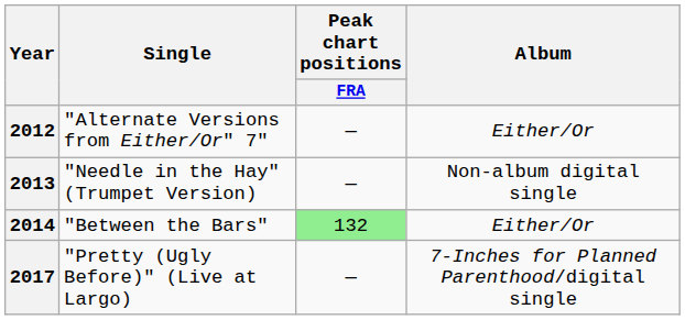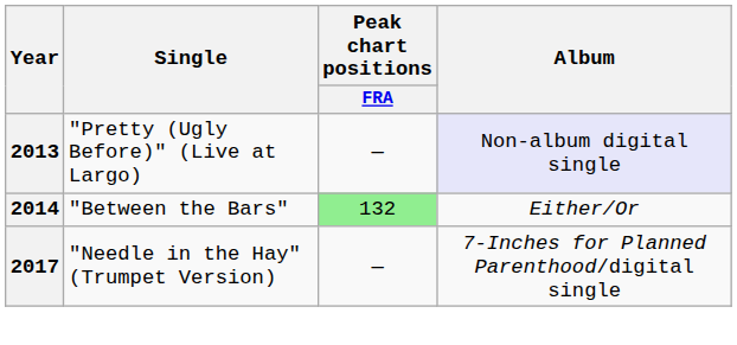 <table class="wikitable plainrowheaders" style="text-align:left; ">
 <tr>
 <th rowspan="2" scope="col" style="width:2em; ">Year</th>
 <th rowspan="2" scope="col" style="width:12em; ">Single</th>
 <th scope="col">Peak chart positions</th>
 <th rowspan="2" scope="col" style="width:14em; ">Album</th>
 </tr>
 <tr>
 <th style="width:2em; font-size:85%;"><a href='#'>FRA</a><br></th>
 </tr>
 <tr>
-<th scope="row">2012</th>
-<td>"Alternate Versions from <em>Either/Or</em>" 7"</td>
+<th scope="row">2013</th>
+<td>"Pretty (Ugly Before)" (Live at Largo)</td>
 <td style="text-align: center; ">—</td>
-<td style="text-align: center; "><em>Either/Or</em></td>
-</tr>
-<tr>
-<th scope="row">2013</th>
-<td>"Needle in the Hay" (Trumpet Version)</td>
-<td style="text-align: center; ">—</td>
-<td style="text-align: center; ">Non-album digital single</td>
+<td style="background: lavender; text-align: center; ">Non-album digital single</td>
 </tr>
 <tr>
 <th scope="row">2014</th>
 <td>"Between the Bars"</td>
 <td style="background: lightgreen; text-align: center; ">132</td>
 <td style="text-align: center; "><em>Either/Or</em></td>
 </tr>
 <tr>
 <th scope="row">2017</th>
-<td>"Pretty (Ugly Before)" (Live at Largo)</td>
+<td>"Needle in the Hay" (Trumpet Version)</td>
 <td style="text-align: center; ">—</td>
 <td style="text-align: center; "><em>7-Inches for Planned Parenthood</em>/digital single</td>
 </tr>
 </table>
